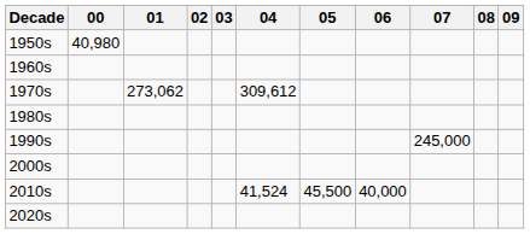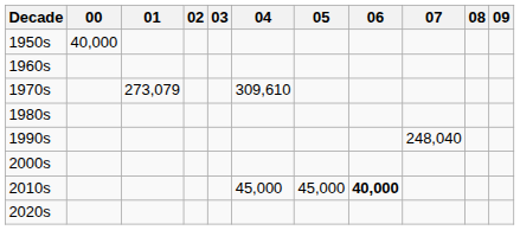 <table class="wikitable sortable mw-collapsible mw-collapsed">
 <tr>
 <th>Decade</th>
 <th>00</th>
 <th>01</th>
 <th>02</th>
 <th>03</th>
 <th>04</th>
 <th>05</th>
 <th>06</th>
 <th>07</th>
 <th>08</th>
 <th>09</th>
 </tr>
 <tr>
 <td>1950s</td>
-<td>40,980</td>
+<td>40,000</td>
 <td></td>
 <td></td>
 <td></td>
 <td></td>
 <td></td>
 <td></td>
 <td></td>
 <td></td>
 <td></td>
 </tr>
 <tr>
 <td>1960s</td>
 <td></td>
 <td></td>
 <td></td>
 <td></td>
 <td></td>
 <td></td>
 <td></td>
 <td></td>
 <td></td>
 <td></td>
 </tr>
 <tr>
 <td>1970s</td>
 <td></td>
-<td>273,062</td>
+<td>273,079</td>
 <td></td>
 <td></td>
-<td>309,612</td>
+<td>309,610</td>
 <td></td>
 <td></td>
 <td></td>
 <td></td>
 <td></td>
 </tr>
 <tr>
 <td>1980s</td>
 <td></td>
 <td></td>
 <td></td>
 <td></td>
 <td></td>
 <td></td>
 <td></td>
 <td></td>
 <td></td>
 <td></td>
 </tr>
 <tr>
 <td>1990s</td>
 <td></td>
 <td></td>
 <td></td>
 <td></td>
 <td></td>
 <td></td>
 <td></td>
-<td>245,000</td>
+<td>248,040</td>
 <td></td>
 <td></td>
 </tr>
 <tr>
 <td>2000s</td>
 <td></td>
 <td></td>
 <td></td>
 <td></td>
 <td></td>
 <td></td>
 <td></td>
 <td></td>
 <td></td>
 <td></td>
 </tr>
 <tr>
 <td>2010s</td>
 <td></td>
 <td></td>
 <td></td>
 <td></td>
-<td>41,524</td>
-<td>45,500</td>
-<td>40,000</td>
+<td>45,000</td>
+<td>45,000</td>
+<td><strong>40,000</strong></td>
 <td></td>
 <td></td>
 <td></td>
 </tr>
 <tr>
 <td>2020s</td>
 <td></td>
 <td></td>
 <td></td>
 <td></td>
 <td></td>
 <td></td>
 <td></td>
 <td></td>
 <td></td>
 <td></td>
 </tr>
 </table>
